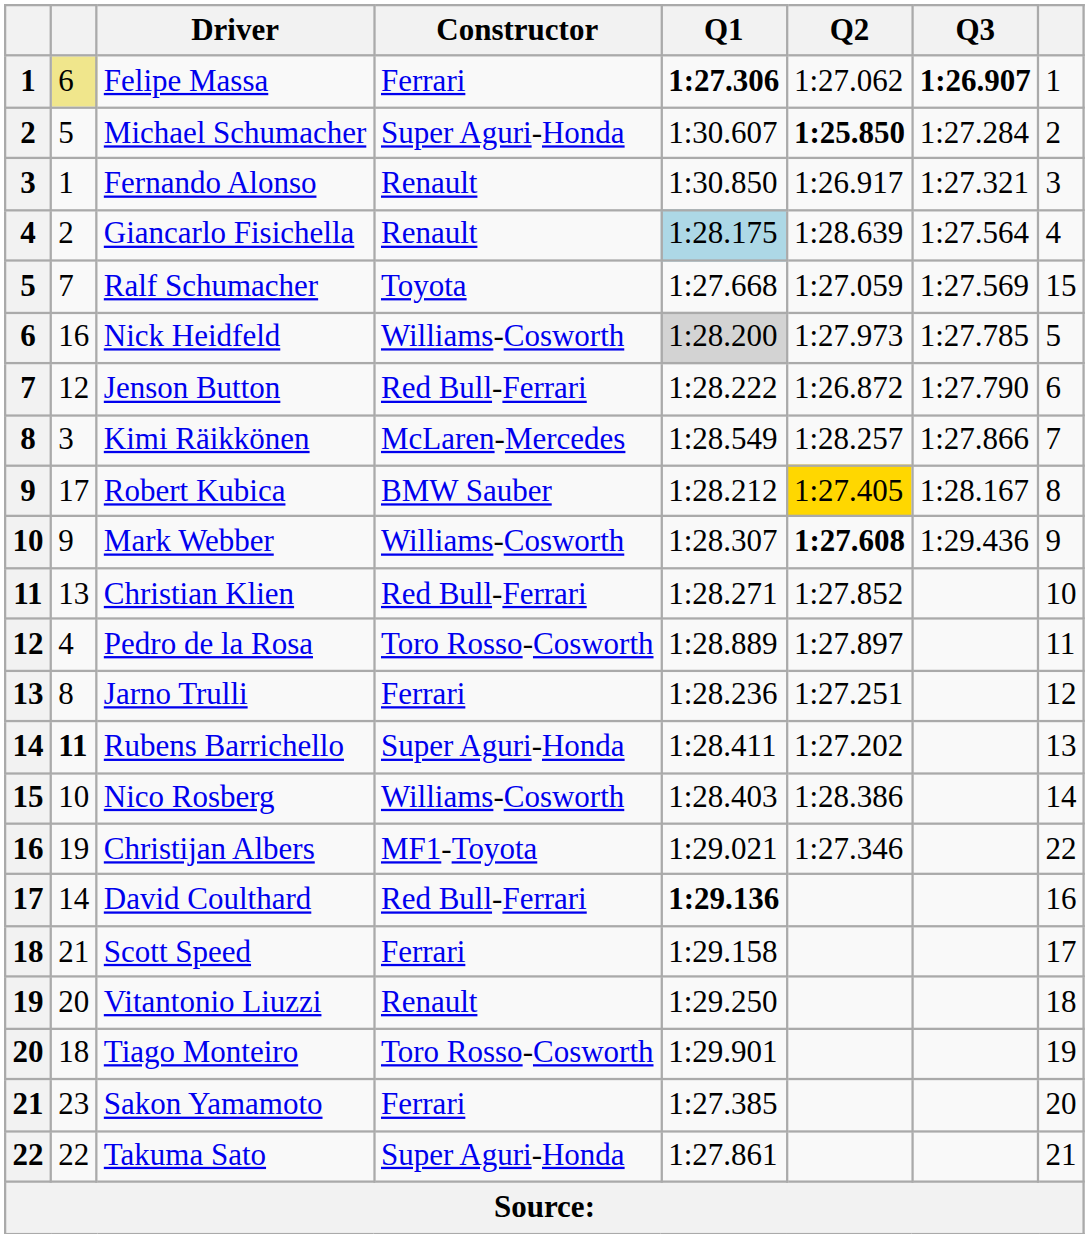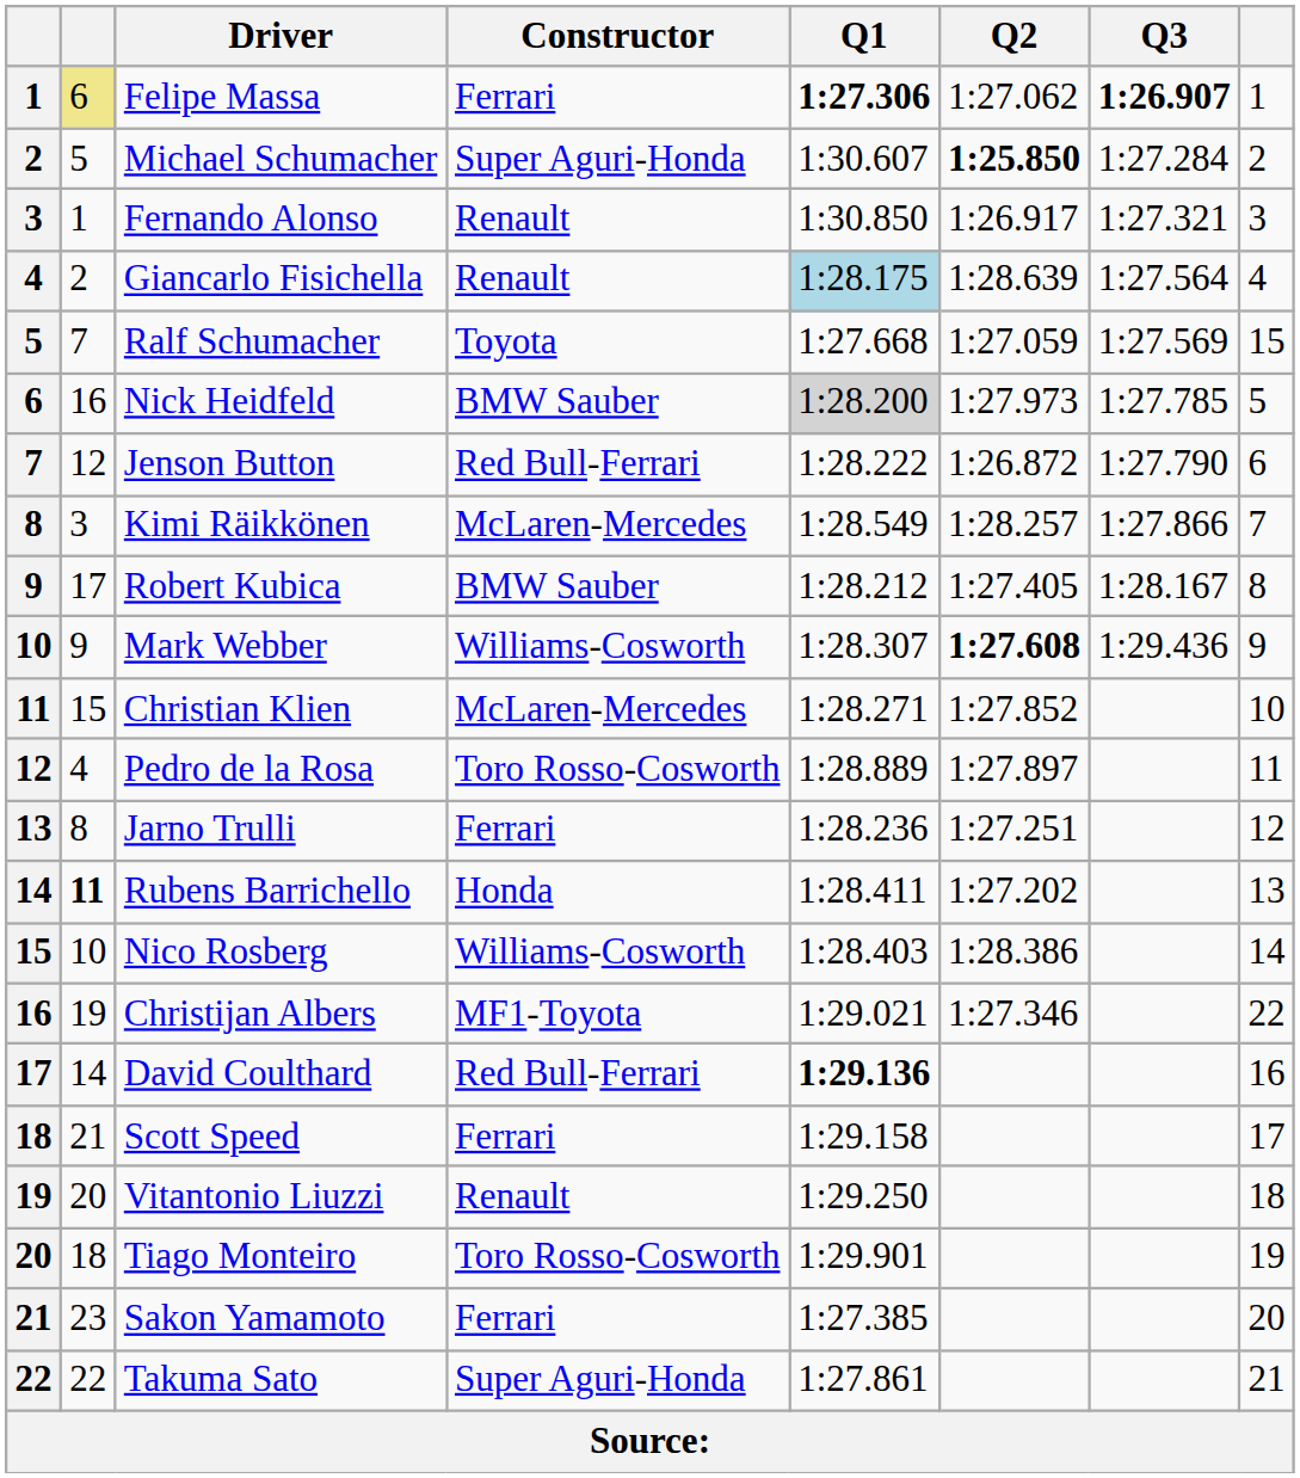 <table class="wikitable sortable" style="font-size: 85%">
 <tr>
 <th></th>
 <th></th>
 <th>Driver</th>
 <th>Constructor</th>
 <th>Q1</th>
 <th>Q2</th>
 <th>Q3</th>
 <th></th>
 </tr>
 <tr>
 <th>1</th>
 <td style="background: khaki;">6</td>
 <td> <a href='#'>Felipe Massa</a></td>
 <td><a href='#'>Ferrari</a></td>
 <td><strong>1:27.306</strong></td>
 <td>1:27.062</td>
 <td><strong>1:26.907</strong></td>
 <td>1</td>
 </tr>
 <tr>
 <th>2</th>
 <td>5</td>
 <td> <a href='#'>Michael Schumacher</a></td>
 <td><a href='#'>Super Aguri</a>-<a href='#'>Honda</a></td>
 <td>1:30.607</td>
 <td><strong>1:25.850</strong></td>
 <td>1:27.284</td>
 <td>2</td>
 </tr>
 <tr>
 <th>3</th>
 <td>1</td>
 <td> <a href='#'>Fernando Alonso</a></td>
 <td><a href='#'>Renault</a></td>
 <td>1:30.850</td>
 <td>1:26.917</td>
 <td>1:27.321</td>
 <td>3</td>
 </tr>
 <tr>
 <th>4</th>
 <td>2</td>
 <td> <a href='#'>Giancarlo Fisichella</a></td>
 <td><a href='#'>Renault</a></td>
 <td style="background: lightblue;">1:28.175</td>
 <td>1:28.639</td>
 <td>1:27.564</td>
 <td>4</td>
 </tr>
 <tr>
 <th>5</th>
 <td>7</td>
 <td> <a href='#'>Ralf Schumacher</a></td>
 <td><a href='#'>Toyota</a></td>
 <td>1:27.668</td>
 <td>1:27.059</td>
 <td>1:27.569</td>
 <td>15</td>
 </tr>
 <tr>
 <th>6</th>
 <td>16</td>
 <td> <a href='#'>Nick Heidfeld</a></td>
-<td><a href='#'>Williams</a>-<a href='#'>Cosworth</a></td>
+<td><a href='#'>BMW Sauber</a></td>
 <td style="background: lightgrey;">1:28.200</td>
 <td>1:27.973</td>
 <td>1:27.785</td>
 <td>5</td>
 </tr>
 <tr>
 <th>7</th>
 <td>12</td>
 <td> <a href='#'>Jenson Button</a></td>
 <td><a href='#'>Red Bull</a>-<a href='#'>Ferrari</a></td>
 <td>1:28.222</td>
 <td>1:26.872</td>
 <td>1:27.790</td>
 <td>6</td>
 </tr>
 <tr>
 <th>8</th>
 <td>3</td>
 <td> <a href='#'>Kimi Räikkönen</a></td>
 <td><a href='#'>McLaren</a>-<a href='#'>Mercedes</a></td>
 <td>1:28.549</td>
 <td>1:28.257</td>
 <td>1:27.866</td>
 <td>7</td>
 </tr>
 <tr>
 <th>9</th>
 <td>17</td>
 <td> <a href='#'>Robert Kubica</a></td>
 <td><a href='#'>BMW Sauber</a></td>
 <td>1:28.212</td>
-<td style="background: gold;">1:27.405</td>
+<td>1:27.405</td>
 <td>1:28.167</td>
 <td>8</td>
 </tr>
 <tr>
 <th>10</th>
 <td>9</td>
 <td> <a href='#'>Mark Webber</a></td>
 <td><a href='#'>Williams</a>-<a href='#'>Cosworth</a></td>
 <td>1:28.307</td>
 <td><strong>1:27.608</strong></td>
 <td>1:29.436</td>
 <td>9</td>
 </tr>
 <tr>
 <th>11</th>
-<td>13</td>
+<td>15</td>
 <td> <a href='#'>Christian Klien</a></td>
-<td><a href='#'>Red Bull</a>-<a href='#'>Ferrari</a></td>
+<td><a href='#'>McLaren</a>-<a href='#'>Mercedes</a></td>
 <td>1:28.271</td>
 <td>1:27.852</td>
 <td></td>
 <td>10</td>
 </tr>
 <tr>
 <th>12</th>
 <td>4</td>
 <td> <a href='#'>Pedro de la Rosa</a></td>
 <td><a href='#'>Toro Rosso</a>-<a href='#'>Cosworth</a></td>
 <td>1:28.889</td>
 <td>1:27.897</td>
 <td></td>
 <td>11</td>
 </tr>
 <tr>
 <th>13</th>
 <td>8</td>
 <td> <a href='#'>Jarno Trulli</a></td>
 <td><a href='#'>Ferrari</a></td>
 <td>1:28.236</td>
 <td>1:27.251</td>
 <td></td>
 <td>12</td>
 </tr>
 <tr>
 <th>14</th>
 <td><strong>11</strong></td>
 <td> <a href='#'>Rubens Barrichello</a></td>
-<td><a href='#'>Super Aguri</a>-<a href='#'>Honda</a></td>
+<td><a href='#'>Honda</a></td>
 <td>1:28.411</td>
 <td>1:27.202</td>
 <td></td>
 <td>13</td>
 </tr>
 <tr>
 <th>15</th>
 <td>10</td>
 <td> <a href='#'>Nico Rosberg</a></td>
 <td><a href='#'>Williams</a>-<a href='#'>Cosworth</a></td>
 <td>1:28.403</td>
 <td>1:28.386</td>
 <td></td>
 <td>14</td>
 </tr>
 <tr>
 <th>16</th>
 <td>19</td>
 <td> <a href='#'>Christijan Albers</a></td>
 <td><a href='#'>MF1</a>-<a href='#'>Toyota</a></td>
 <td>1:29.021</td>
 <td>1:27.346</td>
 <td></td>
 <td>22</td>
 </tr>
 <tr>
 <th>17</th>
 <td>14</td>
 <td> <a href='#'>David Coulthard</a></td>
 <td><a href='#'>Red Bull</a>-<a href='#'>Ferrari</a></td>
 <td><strong>1:29.136</strong></td>
 <td></td>
 <td></td>
 <td>16</td>
 </tr>
 <tr>
 <th>18</th>
 <td>21</td>
 <td> <a href='#'>Scott Speed</a></td>
 <td><a href='#'>Ferrari</a></td>
 <td>1:29.158</td>
 <td></td>
 <td></td>
 <td>17</td>
 </tr>
 <tr>
 <th>19</th>
 <td>20</td>
 <td> <a href='#'>Vitantonio Liuzzi</a></td>
 <td><a href='#'>Renault</a></td>
 <td>1:29.250</td>
 <td></td>
 <td></td>
 <td>18</td>
 </tr>
 <tr>
 <th>20</th>
 <td>18</td>
 <td> <a href='#'>Tiago Monteiro</a></td>
 <td><a href='#'>Toro Rosso</a>-<a href='#'>Cosworth</a></td>
 <td>1:29.901</td>
 <td></td>
 <td></td>
 <td>19</td>
 </tr>
 <tr>
 <th>21</th>
 <td>23</td>
 <td> <a href='#'>Sakon Yamamoto</a></td>
 <td><a href='#'>Ferrari</a></td>
 <td>1:27.385</td>
 <td></td>
 <td></td>
 <td>20</td>
 </tr>
 <tr>
 <th>22</th>
 <td>22</td>
 <td> <a href='#'>Takuma Sato</a></td>
 <td><a href='#'>Super Aguri</a>-<a href='#'>Honda</a></td>
 <td>1:27.861</td>
 <td></td>
 <td></td>
 <td>21</td>
 </tr>
 <tr>
 <th colspan="8">Source:</th>
 </tr>
 </table>
